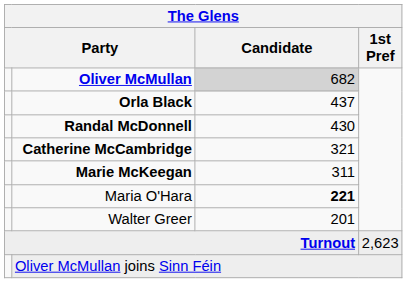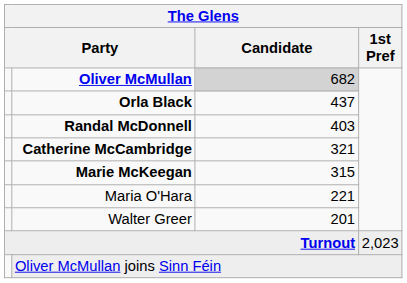 <table class="wikitable">
 <tr>
 <th colspan="4" align="center"><a href='#'>The Glens</a></th>
 </tr>
 <tr>
 <th colspan="2" align="center" width=200>Party</th>
 <th width=170>Candidate</th>
 <th width=40>1st Pref</th>
 </tr>
 <tr>
 <td></td>
 <td align="right"><strong><a href='#'>Oliver McMullan</a></strong></td>
 <td align="right" style="background: lightgrey;">682</td>
 </tr>
 <tr>
 <td></td>
 <td align="right"><strong>Orla Black</strong></td>
 <td align="right">437</td>
 </tr>
 <tr>
 <td></td>
 <td align="right"><strong>Randal McDonnell</strong></td>
-<td align="right">430</td>
+<td align="right">403</td>
 </tr>
 <tr>
 <td></td>
 <td align="right"><strong>Catherine McCambridge</strong></td>
 <td align="right">321</td>
 </tr>
 <tr>
 <td></td>
 <td align="right"><strong>Marie McKeegan</strong></td>
-<td align="right">311</td>
+<td align="right">315</td>
 </tr>
 <tr>
 <td></td>
 <td align="right">Maria O'Hara</td>
-<td align="right"><strong>221</strong></td>
+<td align="right">221</td>
 </tr>
 <tr>
 <td></td>
 <td align="right">Walter Greer</td>
 <td align="right">201</td>
 </tr>
 <tr bgcolor="EEEEEE">
 <td colspan=3 align="right"><strong><a href='#'>Turnout</a></strong></td>
-<td align="right">2,623</td>
+<td align="right">2,023</td>
 </tr>
 <tr>
 <td bgcolor=></td>
 <td colspan=3 bgcolor="EEEEEE"><a href='#'>Oliver McMullan</a> joins <a href='#'>Sinn Féin</a></td>
 </tr>
 </table>
